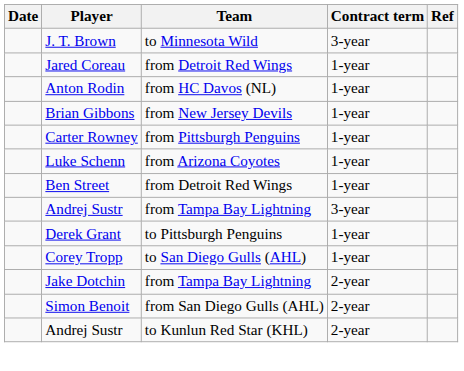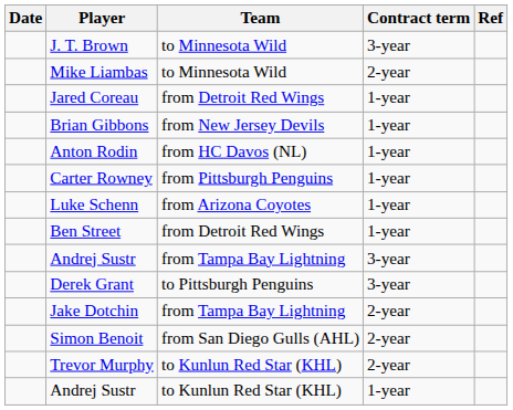 <table class="wikitable">
 <tr>
 <th>Date</th>
 <th>Player</th>
 <th>Team</th>
 <th>Contract term</th>
 <th>Ref</th>
 </tr>
 <tr>
 <td></td>
 <td><a href='#'>J. T. Brown</a></td>
 <td>to <a href='#'>Minnesota Wild</a></td>
 <td>3-year</td>
 <td></td>
 </tr>
 <tr>
 <td></td>
+<td><a href='#'>Mike Liambas</a></td>
+<td>to Minnesota Wild</td>
+<td>2-year</td>
+<td></td>
+</tr>
+<tr>
+<td></td>
 <td><a href='#'>Jared Coreau</a></td>
 <td>from <a href='#'>Detroit Red Wings</a></td>
 <td>1-year</td>
 <td></td>
 </tr>
 <tr>
 <td></td>
-<td><a href='#'>Anton Rodin</a></td>
-<td>from <a href='#'>HC Davos</a> (NL)</td>
+<td><a href='#'>Brian Gibbons</a></td>
+<td>from <a href='#'>New Jersey Devils</a></td>
 <td>1-year</td>
 <td></td>
 </tr>
 <tr>
 <td></td>
-<td><a href='#'>Brian Gibbons</a></td>
-<td>from <a href='#'>New Jersey Devils</a></td>
+<td><a href='#'>Anton Rodin</a></td>
+<td>from <a href='#'>HC Davos</a> (NL)</td>
 <td>1-year</td>
 <td></td>
 </tr>
 <tr>
 <td></td>
 <td><a href='#'>Carter Rowney</a></td>
 <td>from <a href='#'>Pittsburgh Penguins</a></td>
 <td>1-year</td>
 <td></td>
 </tr>
 <tr>
 <td></td>
 <td><a href='#'>Luke Schenn</a></td>
 <td>from <a href='#'>Arizona Coyotes</a></td>
 <td>1-year</td>
 <td></td>
 </tr>
 <tr>
 <td></td>
 <td><a href='#'>Ben Street</a></td>
 <td>from Detroit Red Wings</td>
 <td>1-year</td>
 <td></td>
 </tr>
 <tr>
 <td></td>
 <td><a href='#'>Andrej Sustr</a></td>
 <td>from <a href='#'>Tampa Bay Lightning</a></td>
 <td>3-year</td>
 <td></td>
 </tr>
 <tr>
 <td></td>
 <td><a href='#'>Derek Grant</a></td>
 <td>to Pittsburgh Penguins</td>
-<td>1-year</td>
-<td></td>
-</tr>
-<tr>
-<td></td>
-<td><a href='#'>Corey Tropp</a></td>
-<td>to <a href='#'>San Diego Gulls</a> (<a href='#'>AHL</a>)</td>
-<td>1-year</td>
+<td>3-year</td>
 <td></td>
 </tr>
 <tr>
 <td></td>
 <td><a href='#'>Jake Dotchin</a></td>
 <td>from <a href='#'>Tampa Bay Lightning</a></td>
 <td>2-year</td>
 <td></td>
 </tr>
 <tr>
 <td></td>
 <td><a href='#'>Simon Benoit</a></td>
 <td>from San Diego Gulls (AHL)</td>
 <td>2-year</td>
 <td></td>
 </tr>
 <tr>
 <td></td>
-<td>Andrej Sustr</td>
-<td>to Kunlun Red Star (KHL)</td>
+<td><a href='#'>Trevor Murphy</a></td>
+<td>to <a href='#'>Kunlun Red Star</a> (<a href='#'>KHL</a>)</td>
 <td>2-year</td>
 <td></td>
 </tr>
+<tr>
+<td></td>
+<td>Andrej Sustr</td>
+<td>to Kunlun Red Star (KHL)</td>
+<td>1-year</td>
+<td></td>
+</tr>
 </table>
